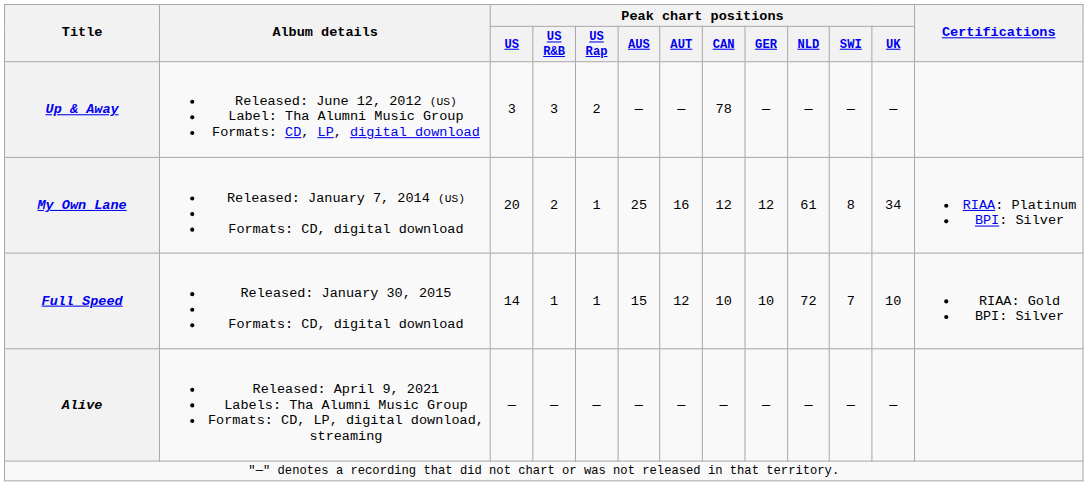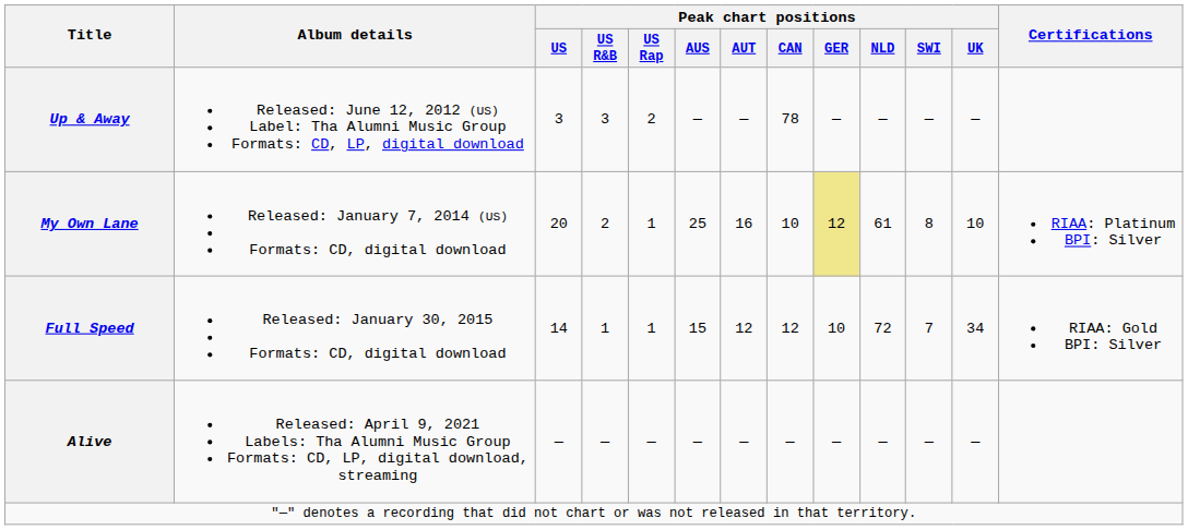 <table class="wikitable plainrowheaders" style="text-align:center;" border="1">
 <tr>
 <th scope="col" rowspan="2" style="width:11em;">Title</th>
 <th scope="col" rowspan="2" style="width:24em;">Album details</th>
 <th scope="col" colspan="10">Peak chart positions</th>
 <th scope="col" rowspan="2" style="width:12em;"><a href='#'>Certifications</a></th>
 </tr>
 <tr>
 <th scope="col" style="width:3em;font-size:90%;"><a href='#'>US</a><br></th>
 <th scope="col" style="width:3em;font-size:90%;"><a href='#'>US R&B</a><br></th>
 <th scope="col" style="width:3em;font-size:90%;"><a href='#'>US Rap</a><br></th>
 <th scope="col" style="width:3em;font-size:90%;"><a href='#'>AUS</a><br></th>
 <th scope="col" style="width:3em;font-size:90%;"><a href='#'>AUT</a><br></th>
 <th scope="col" style="width:3em;font-size:90%;"><a href='#'>CAN</a><br></th>
 <th scope="col" style="width:3em;font-size:90%;"><a href='#'>GER</a><br></th>
 <th scope="col" style="width:3em;font-size:90%;"><a href='#'>NLD</a><br></th>
 <th scope="col" style="width:3em;font-size:90%;"><a href='#'>SWI</a><br></th>
 <th scope="col" style="width:3em;font-size:90%;"><a href='#'>UK</a><br></th>
 </tr>
 <tr>
 <th scope="row"><em><a href='#'>Up & Away</a></em></th>
 <td><br><ul><li>Released: June 12, 2012 <small>(US)</small></li><li>Label: Tha Alumni Music Group</li><li>Formats: <a href='#'>CD</a>, <a href='#'>LP</a>, <a href='#'>digital download</a></li></ul></td>
 <td>3</td>
 <td>3</td>
 <td>2</td>
 <td>—</td>
 <td>—</td>
 <td>78</td>
 <td>—</td>
 <td>—</td>
 <td>—</td>
 <td>—</td>
 <td></td>
 </tr>
 <tr>
 <th scope="row"><em><a href='#'>My Own Lane</a></em></th>
 <td><br><ul><li>Released: January 7, 2014 <small>(US)</small></li><li></li><li>Formats: CD, digital download</li></ul></td>
 <td>20</td>
 <td>2</td>
 <td>1</td>
 <td>25</td>
 <td>16</td>
-<td>12</td>
-<td>12</td>
+<td>10</td>
+<td style="background: khaki;">12</td>
 <td>61</td>
 <td>8</td>
-<td>34</td>
+<td>10</td>
 <td><br><ul><li><a href='#'>RIAA</a>: Platinum</li><li><a href='#'>BPI</a>: Silver</li></ul></td>
 </tr>
 <tr>
 <th scope="row"><em><a href='#'>Full Speed</a></em></th>
 <td><br><ul><li>Released: January 30, 2015</li><li></li><li>Formats: CD, digital download</li></ul></td>
 <td>14</td>
 <td>1</td>
 <td>1</td>
 <td>15</td>
 <td>12</td>
-<td>10</td>
+<td>12</td>
 <td>10</td>
 <td>72</td>
 <td>7</td>
-<td>10</td>
+<td>34</td>
 <td><br><ul><li>RIAA: Gold</li><li>BPI: Silver</li></ul></td>
 </tr>
 <tr>
 <th scope="row"><em>Alive</em></th>
 <td><br><ul><li>Released: April 9, 2021</li><li>Labels: Tha Alumni Music Group</li><li>Formats: CD, LP, digital download, streaming</li></ul></td>
 <td>—</td>
 <td>—</td>
 <td>—</td>
 <td>—</td>
 <td>—</td>
 <td>—</td>
 <td>—</td>
 <td>—</td>
 <td>—</td>
 <td>—</td>
 <td></td>
 </tr>
 <tr>
 <td colspan="15" style="font-size:90%">"—" denotes a recording that did not chart or was not released in that territory.</td>
 </tr>
 </table>
